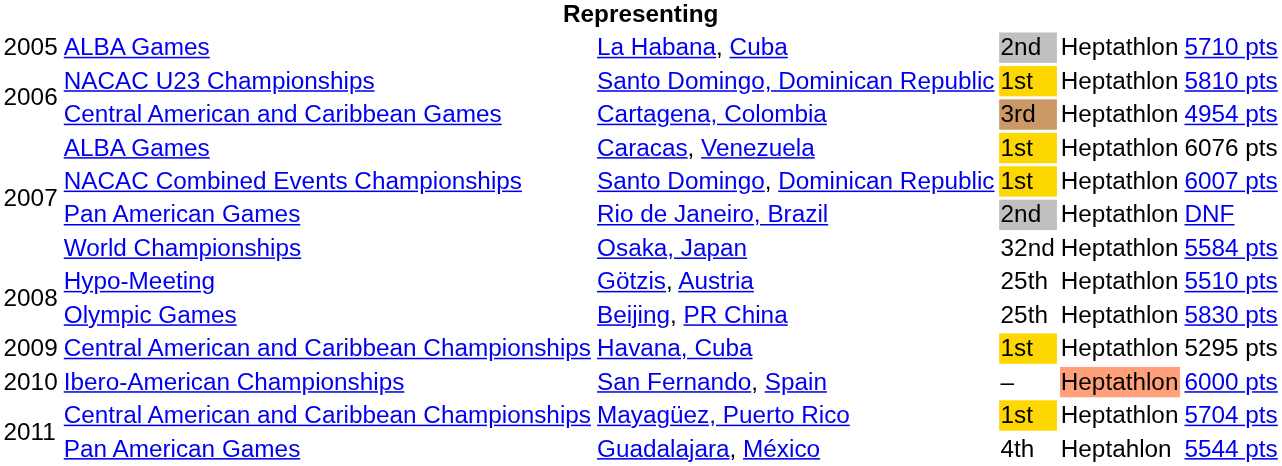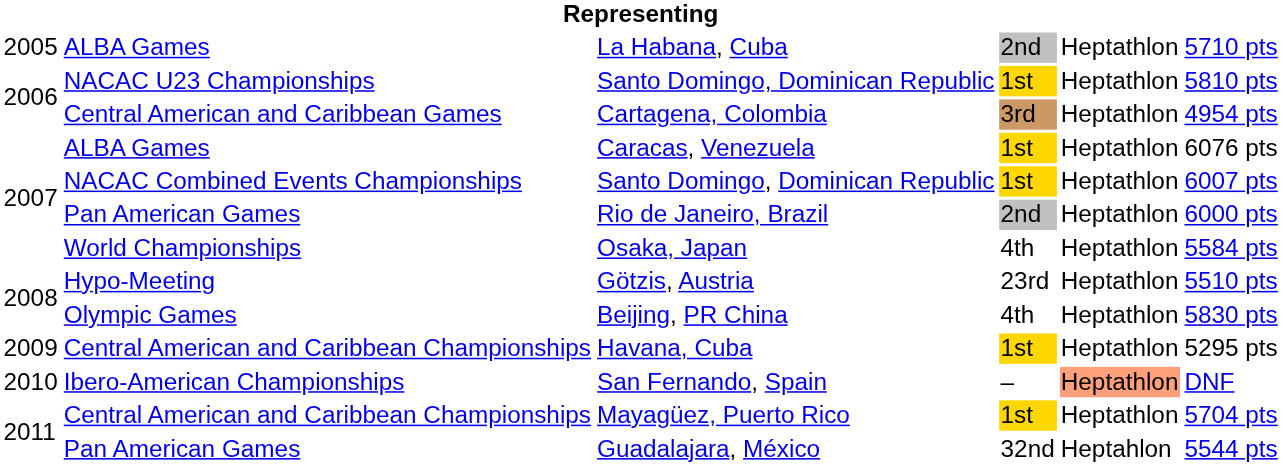 <table>
 <tr>
 <th colspan="6">Representing </th>
 </tr>
 <tr>
 <td>2005</td>
 <td><a href='#'>ALBA Games</a></td>
 <td><a href='#'>La Habana</a>, <a href='#'>Cuba</a></td>
 <td bgcolor=silver>2nd</td>
 <td>Heptathlon</td>
 <td><a href='#'>5710 pts</a></td>
 </tr>
 <tr>
 <td rowspan=2>2006</td>
 <td><a href='#'>NACAC U23 Championships</a></td>
 <td><a href='#'>Santo Domingo, Dominican Republic</a></td>
 <td bgcolor="gold">1st</td>
 <td>Heptathlon</td>
 <td><a href='#'>5810 pts</a></td>
 </tr>
 <tr>
 <td><a href='#'>Central American and Caribbean Games</a></td>
 <td><a href='#'>Cartagena, Colombia</a></td>
 <td bgcolor="cc9966">3rd</td>
 <td>Heptathlon</td>
 <td><a href='#'>4954 pts</a></td>
 </tr>
 <tr>
 <td rowspan=4>2007</td>
 <td><a href='#'>ALBA Games</a></td>
 <td><a href='#'>Caracas</a>, <a href='#'>Venezuela</a></td>
 <td bgcolor=gold>1st</td>
 <td>Heptathlon</td>
 <td>6076 pts</td>
 </tr>
 <tr>
 <td><a href='#'>NACAC Combined Events Championships</a></td>
 <td><a href='#'>Santo Domingo</a>, <a href='#'>Dominican Republic</a></td>
 <td bgcolor="gold">1st</td>
 <td>Heptathlon</td>
 <td><a href='#'>6007 pts</a></td>
 </tr>
 <tr>
 <td><a href='#'>Pan American Games</a></td>
 <td><a href='#'>Rio de Janeiro, Brazil</a></td>
 <td bgcolor="silver">2nd</td>
 <td>Heptathlon</td>
-<td><a href='#'>DNF</a></td>
+<td><a href='#'>6000 pts</a></td>
 </tr>
 <tr>
 <td><a href='#'>World Championships</a></td>
 <td><a href='#'>Osaka, Japan</a></td>
-<td>32nd</td>
+<td>4th</td>
 <td>Heptathlon</td>
 <td><a href='#'>5584 pts</a></td>
 </tr>
 <tr>
 <td rowspan=2>2008</td>
 <td><a href='#'>Hypo-Meeting</a></td>
 <td><a href='#'>Götzis</a>, <a href='#'>Austria</a></td>
-<td>25th</td>
+<td>23rd</td>
 <td>Heptathlon</td>
 <td><a href='#'>5510 pts</a></td>
 </tr>
 <tr>
 <td><a href='#'>Olympic Games</a></td>
 <td><a href='#'>Beijing</a>, <a href='#'>PR China</a></td>
-<td>25th</td>
+<td>4th</td>
 <td>Heptathlon</td>
 <td><a href='#'>5830 pts</a></td>
 </tr>
 <tr>
 <td>2009</td>
 <td><a href='#'>Central American and Caribbean Championships</a></td>
 <td><a href='#'>Havana, Cuba</a></td>
 <td bgcolor="gold">1st</td>
 <td>Heptathlon</td>
 <td>5295 pts</td>
 </tr>
 <tr>
 <td>2010</td>
 <td><a href='#'>Ibero-American Championships</a></td>
 <td><a href='#'>San Fernando</a>, <a href='#'>Spain</a></td>
 <td>–</td>
 <td style="background: lightsalmon;">Heptathlon</td>
-<td><a href='#'>6000 pts</a></td>
+<td><a href='#'>DNF</a></td>
 </tr>
 <tr>
 <td rowspan=2>2011</td>
 <td><a href='#'>Central American and Caribbean Championships</a></td>
 <td><a href='#'>Mayagüez, Puerto Rico</a></td>
 <td bgcolor="gold">1st</td>
 <td>Heptathlon</td>
 <td><a href='#'>5704 pts</a></td>
 </tr>
 <tr>
 <td><a href='#'>Pan American Games</a></td>
 <td><a href='#'>Guadalajara</a>, <a href='#'>México</a></td>
-<td>4th</td>
+<td>32nd</td>
 <td>Heptahlon</td>
 <td><a href='#'>5544 pts</a></td>
 </tr>
 </table>
